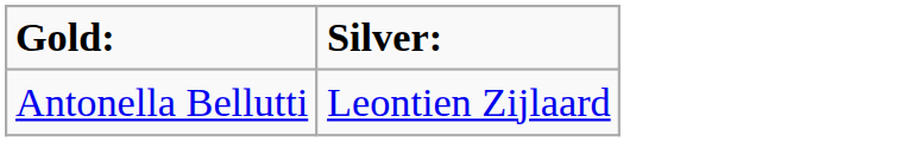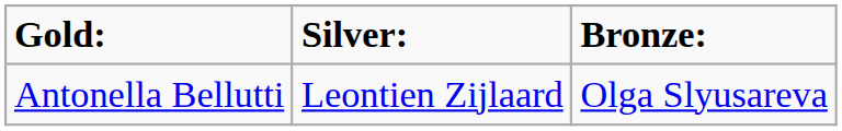 <table class="wikitable">
 <tr>
 <td !align="center"><strong>Gold:</strong> </td>
 <td !align="center"><strong>Silver:</strong> </td>
+<td !align="center"><strong>Bronze:</strong> </td>
 </tr>
 <tr>
 <td><a href='#'>Antonella Bellutti</a> </td>
 <td><a href='#'>Leontien Zijlaard</a> </td>
+<td><a href='#'>Olga Slyusareva</a> </td>
 </tr>
 </table>
